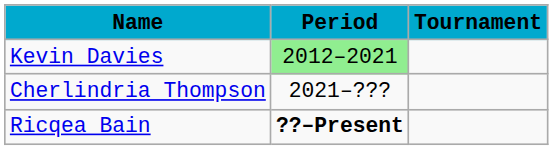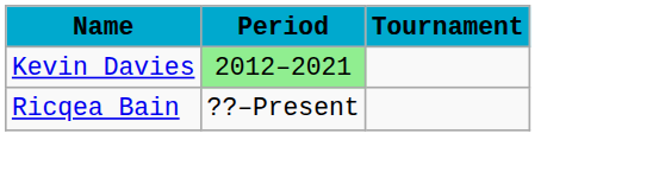 <table class="wikitable">
 <tr>
 <th style="background-color:#00A9CE;"><span>Name</span></th>
 <th style="background-color:#00A9CE;"><span>Period</span></th>
 <th style="background-color:#00A9CE;"><span>Tournament</span></th>
 </tr>
 <tr>
 <td> <a href='#'>Kevin Davies</a></td>
 <td align="center" style="background: lightgreen;">2012–2021</td>
 <td></td>
 </tr>
 <tr>
-<td> <a href='#'>Cherlindria Thompson</a></td>
-<td align="center">2021–???</td>
-<td></td>
-</tr>
-<tr>
 <td> <a href='#'>Ricqea Bain</a></td>
-<td align="center"><strong>??–Present</strong></td>
+<td align="center">??–Present</td>
 <td></td>
 </tr>
 </table>
